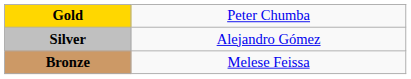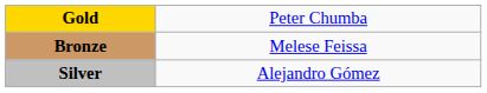 <table class="wikitable" style="text-align:center; " width="35%">
 <tr>
 <td bgcolor="gold"><strong>Gold</strong></td>
 <td><a href='#'>Peter Chumba</a><br>  <small><em></em></small></td>
 </tr>
 <tr>
+<td bgcolor="CC9966"><strong>Bronze</strong></td>
+<td><a href='#'>Melese Feissa</a><br>  <small><em></em></small></td>
+</tr>
+<tr>
 <td bgcolor="silver"><strong>Silver</strong></td>
 <td><a href='#'>Alejandro Gómez</a><br>  <small><em></em></small></td>
 </tr>
-<tr>
-<td bgcolor="CC9966"><strong>Bronze</strong></td>
-<td><a href='#'>Melese Feissa</a><br>  <small><em></em></small></td>
-</tr>
 </table>
